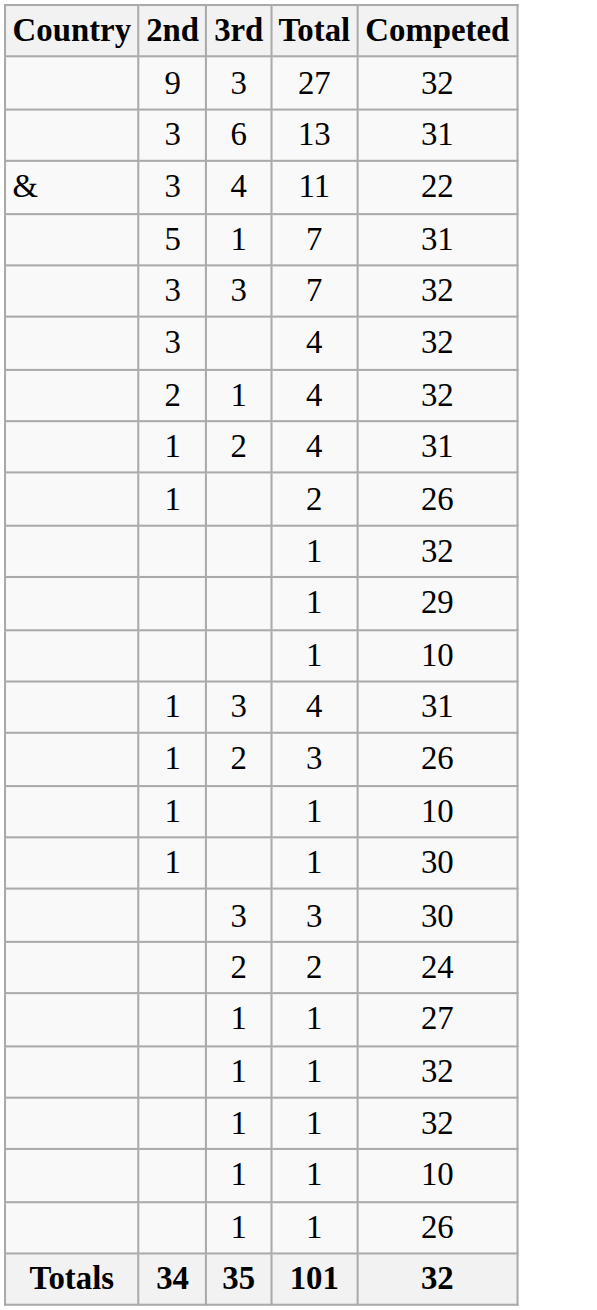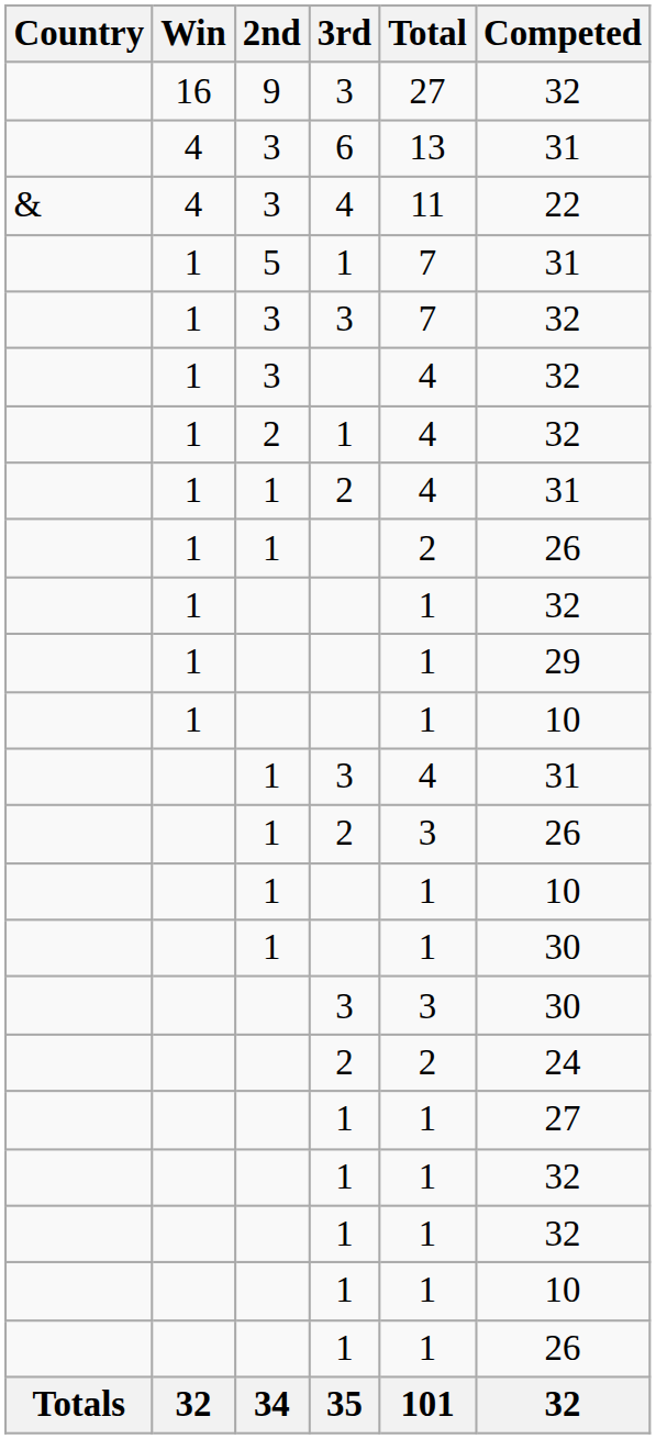 <table class="wikitable sortable" style="text-align:center">
 <tr>
 <th>Country</th>
+<th>Win</th>
 <th>2nd</th>
 <th>3rd</th>
 <th>Total</th>
 <th>Competed</th>
 </tr>
 <tr>
 <td align=left></td>
+<td>16</td>
 <td>9</td>
 <td>3</td>
 <td>27</td>
 <td>32</td>
 </tr>
 <tr>
 <td align=left></td>
+<td>4</td>
 <td>3</td>
 <td>6</td>
 <td>13</td>
 <td>31</td>
 </tr>
 <tr>
 <td align=left> &<br></td>
+<td>4</td>
 <td>3</td>
 <td>4</td>
 <td>11</td>
 <td>22</td>
 </tr>
 <tr>
 <td align=left></td>
+<td>1</td>
 <td>5</td>
 <td>1</td>
 <td>7</td>
 <td>31</td>
 </tr>
 <tr>
 <td align=left></td>
+<td>1</td>
 <td>3</td>
 <td>3</td>
 <td>7</td>
 <td>32</td>
 </tr>
 <tr>
 <td align=left></td>
+<td>1</td>
 <td>3</td>
 <td></td>
 <td>4</td>
 <td>32</td>
 </tr>
 <tr>
 <td align=left></td>
+<td>1</td>
 <td>2</td>
 <td>1</td>
 <td>4</td>
 <td>32</td>
 </tr>
 <tr>
 <td align=left></td>
 <td>1</td>
+<td>1</td>
 <td>2</td>
 <td>4</td>
 <td>31</td>
 </tr>
 <tr>
 <td align=left></td>
 <td>1</td>
+<td>1</td>
 <td></td>
 <td>2</td>
 <td>26</td>
 </tr>
 <tr>
 <td align=left></td>
+<td>1</td>
 <td></td>
 <td></td>
+<td>1</td>
+<td>32</td>
+</tr>
+<tr>
+<td align=left></td>
+<td>1</td>
+<td></td>
+<td></td>
+<td>1</td>
+<td>29</td>
+</tr>
+<tr>
+<td align=left></td>
+<td>1</td>
+<td></td>
+<td></td>
+<td>1</td>
+<td>10</td>
+</tr>
+<tr>
+<td align=left></td>
+<td></td>
+<td>1</td>
+<td>3</td>
+<td>4</td>
+<td>31</td>
+</tr>
+<tr>
+<td align=left></td>
+<td></td>
+<td>1</td>
+<td>2</td>
+<td>3</td>
+<td>26</td>
+</tr>
+<tr>
+<td align=left></td>
+<td></td>
+<td>1</td>
+<td></td>
+<td>1</td>
+<td>10</td>
+</tr>
+<tr>
+<td align=left></td>
+<td></td>
+<td>1</td>
+<td></td>
+<td>1</td>
+<td>30</td>
+</tr>
+<tr>
+<td align=left></td>
+<td></td>
+<td></td>
+<td>3</td>
+<td>3</td>
+<td>30</td>
+</tr>
+<tr>
+<td align=left></td>
+<td></td>
+<td></td>
+<td>2</td>
+<td>2</td>
+<td>24</td>
+</tr>
+<tr>
+<td align=left></td>
+<td></td>
+<td></td>
+<td>1</td>
+<td>1</td>
+<td>27</td>
+</tr>
+<tr>
+<td align=left></td>
+<td></td>
+<td></td>
+<td>1</td>
 <td>1</td>
 <td>32</td>
 </tr>
 <tr>
 <td align=left></td>
 <td></td>
 <td></td>
 <td>1</td>
-<td>29</td>
-</tr>
-<tr>
-<td align=left></td>
-<td></td>
-<td></td>
-<td>1</td>
-<td>10</td>
-</tr>
-<tr>
-<td align=left></td>
-<td>1</td>
-<td>3</td>
-<td>4</td>
-<td>31</td>
-</tr>
-<tr>
-<td align=left></td>
-<td>1</td>
-<td>2</td>
-<td>3</td>
-<td>26</td>
-</tr>
-<tr>
-<td align=left></td>
-<td>1</td>
-<td></td>
-<td>1</td>
-<td>10</td>
-</tr>
-<tr>
-<td align=left></td>
-<td>1</td>
-<td></td>
-<td>1</td>
-<td>30</td>
-</tr>
-<tr>
-<td align=left></td>
-<td></td>
-<td>3</td>
-<td>3</td>
-<td>30</td>
-</tr>
-<tr>
-<td align=left></td>
-<td></td>
-<td>2</td>
-<td>2</td>
-<td>24</td>
-</tr>
-<tr>
-<td align=left></td>
-<td></td>
-<td>1</td>
-<td>1</td>
-<td>27</td>
-</tr>
-<tr>
-<td align=left></td>
-<td></td>
-<td>1</td>
 <td>1</td>
 <td>32</td>
 </tr>
 <tr>
 <td align=left></td>
 <td></td>
-<td>1</td>
-<td>1</td>
-<td>32</td>
-</tr>
-<tr>
-<td align=left></td>
 <td></td>
 <td>1</td>
 <td>1</td>
 <td>10</td>
 </tr>
 <tr>
 <td align=left></td>
 <td></td>
+<td></td>
 <td>1</td>
 <td>1</td>
 <td>26</td>
 </tr>
 <tr>
 <th>Totals</th>
+<th>32</th>
 <th>34</th>
 <th>35</th>
 <th>101</th>
 <th>32</th>
 </tr>
 </table>
